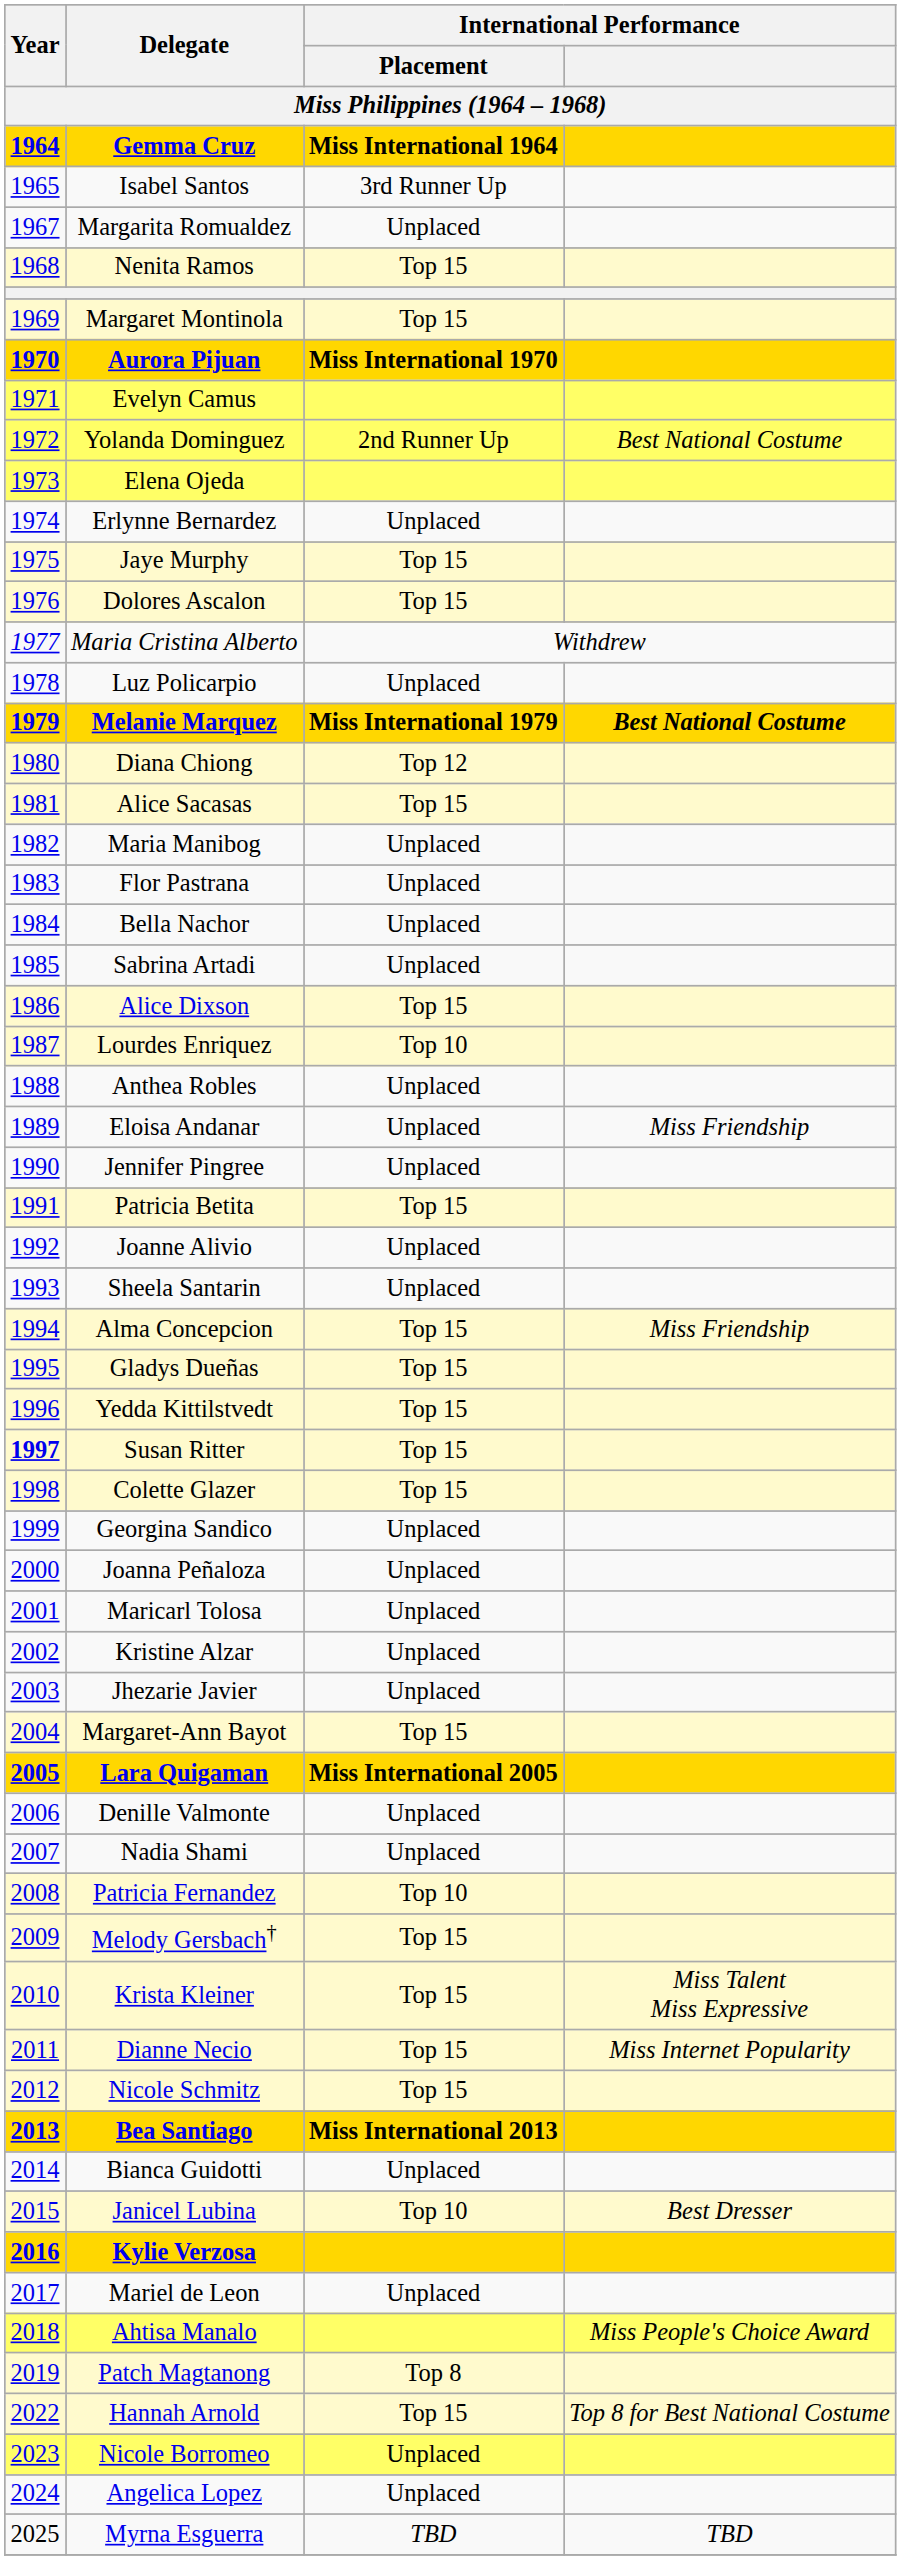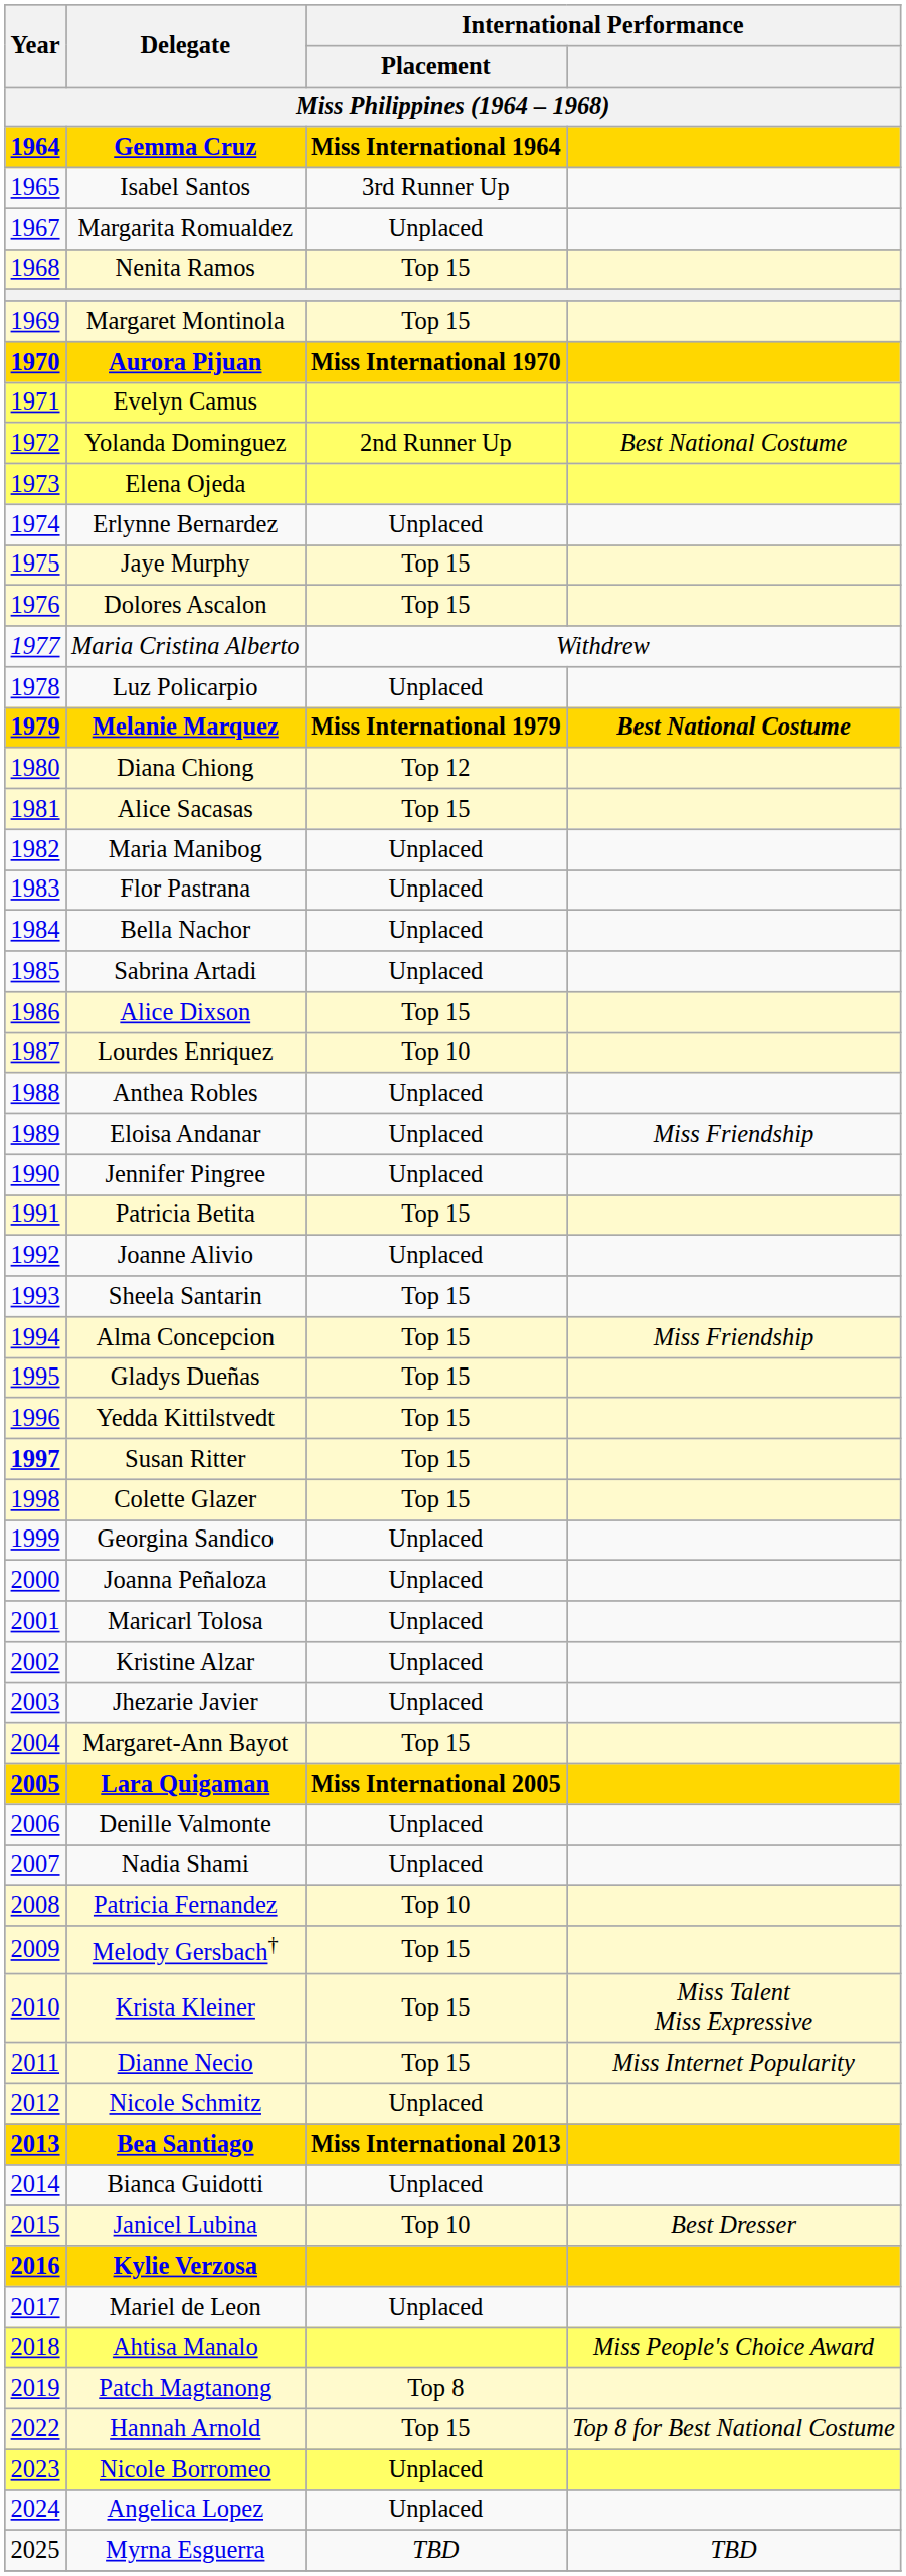 <table class="wikitable" style="font-size: 90%; text-align:center">
 <tr>
 <th rowspan="2">Year</th>
 <th rowspan="2">Delegate</th>
 <th colspan="2">International Performance</th>
 </tr>
 <tr>
 <th>Placement</th>
 <th></th>
 </tr>
 <tr>
 <th colspan="5"><em>Miss Philippines (1964 – 1968)</em></th>
 </tr>
 <tr style="background:Gold; font-weight:bold">
 <td><a href='#'>1964</a></td>
 <td><a href='#'>Gemma Cruz</a></td>
 <td>Miss International 1964</td>
 <td></td>
 </tr>
 <tr>
 <td><a href='#'>1965</a></td>
 <td>Isabel Santos</td>
 <td>3rd Runner Up</td>
 <td></td>
 </tr>
 <tr>
 <td><a href='#'>1967</a></td>
 <td>Margarita Romualdez</td>
 <td>Unplaced</td>
 <td></td>
 </tr>
 <tr style="background:#FFFACD;">
 <td><a href='#'>1968</a></td>
 <td>Nenita Ramos</td>
 <td>Top 15</td>
 <td></td>
 </tr>
 <tr>
 <th colspan="5"></th>
 </tr>
 <tr style="background:#FFFACD;">
 <td><a href='#'>1969</a></td>
 <td>Margaret Montinola</td>
 <td>Top 15</td>
 <td></td>
 </tr>
 <tr style="background:Gold; font-weight:bold">
 <td><a href='#'>1970</a></td>
 <td><a href='#'>Aurora Pijuan</a></td>
 <td>Miss International 1970</td>
 <td></td>
 </tr>
 <tr style="background:#FFFF66;">
 <td><a href='#'>1971</a></td>
 <td>Evelyn Camus</td>
 <td></td>
 <td></td>
 </tr>
 <tr style="background:#FFFF66;">
 <td><a href='#'>1972</a></td>
 <td>Yolanda Dominguez</td>
 <td>2nd Runner Up</td>
 <td><em>Best National Costume</em></td>
 </tr>
 <tr style="background:#FFFF66;">
 <td><a href='#'>1973</a></td>
 <td>Elena Ojeda</td>
 <td></td>
 <td></td>
 </tr>
 <tr>
 <td><a href='#'>1974</a></td>
 <td>Erlynne Bernardez</td>
 <td>Unplaced</td>
 <td></td>
 </tr>
 <tr style="background:#FFFACD;">
 <td><a href='#'>1975</a></td>
 <td>Jaye Murphy</td>
 <td>Top 15</td>
 <td></td>
 </tr>
 <tr style="background:#FFFACD;">
 <td><a href='#'>1976</a></td>
 <td>Dolores Ascalon</td>
 <td>Top 15</td>
 <td></td>
 </tr>
 <tr>
 <td><a href='#'><em>1977</em></a></td>
 <td><em>Maria Cristina Alberto</em></td>
 <td colspan="2"><em>Withdrew</em></td>
 </tr>
 <tr>
 <td><a href='#'>1978</a></td>
 <td>Luz Policarpio</td>
 <td>Unplaced</td>
 <td></td>
 </tr>
 <tr style="background:Gold; font-weight:bold">
 <td><a href='#'>1979</a></td>
 <td><a href='#'>Melanie Marquez</a></td>
 <td>Miss International 1979</td>
 <td><em>Best National Costume</em></td>
 </tr>
 <tr style="background:#FFFACD;">
 <td><a href='#'>1980</a></td>
 <td>Diana Chiong</td>
 <td>Top 12</td>
 <td></td>
 </tr>
 <tr style="background:#FFFACD;">
 <td><a href='#'>1981</a></td>
 <td>Alice Sacasas</td>
 <td>Top 15</td>
 <td></td>
 </tr>
 <tr>
 <td><a href='#'>1982</a></td>
 <td>Maria Manibog</td>
 <td>Unplaced</td>
 <td></td>
 </tr>
 <tr>
 <td><a href='#'>1983</a></td>
 <td>Flor Pastrana</td>
 <td>Unplaced</td>
 <td></td>
 </tr>
 <tr>
 <td><a href='#'>1984</a></td>
 <td>Bella Nachor</td>
 <td>Unplaced</td>
 <td></td>
 </tr>
 <tr>
 <td><a href='#'>1985</a></td>
 <td>Sabrina Artadi</td>
 <td>Unplaced</td>
 <td></td>
 </tr>
 <tr style="background:#FFFACD;">
 <td><a href='#'>1986</a></td>
 <td><a href='#'>Alice Dixson</a></td>
 <td>Top 15</td>
 <td></td>
 </tr>
 <tr style="background:#FFFACD;">
 <td><a href='#'>1987</a></td>
 <td>Lourdes Enriquez</td>
 <td>Top 10</td>
 <td></td>
 </tr>
 <tr>
 <td><a href='#'>1988</a></td>
 <td>Anthea Robles</td>
 <td>Unplaced</td>
 <td></td>
 </tr>
 <tr>
 <td><a href='#'>1989</a></td>
 <td>Eloisa Andanar</td>
 <td>Unplaced</td>
 <td><em>Miss Friendship</em></td>
 </tr>
 <tr>
 <td><a href='#'>1990</a></td>
 <td>Jennifer Pingree</td>
 <td>Unplaced</td>
 <td></td>
 </tr>
 <tr style="background:#FFFACD;">
 <td><a href='#'>1991</a></td>
 <td>Patricia Betita</td>
 <td>Top 15</td>
 <td></td>
 </tr>
 <tr>
 <td><a href='#'>1992</a></td>
 <td>Joanne Alivio</td>
 <td>Unplaced</td>
 <td></td>
 </tr>
 <tr>
 <td><a href='#'>1993</a></td>
 <td>Sheela Santarin</td>
-<td>Unplaced</td>
+<td>Top 15</td>
 <td></td>
 </tr>
 <tr style="background:#FFFACD;">
 <td><a href='#'>1994</a></td>
 <td>Alma Concepcion</td>
 <td>Top 15</td>
 <td><em>Miss Friendship</em></td>
 </tr>
 <tr style="background:#FFFACD;">
 <td><a href='#'>1995</a></td>
 <td>Gladys Dueñas</td>
 <td>Top 15</td>
 <td></td>
 </tr>
 <tr style="background:#FFFACD;">
 <td><a href='#'>1996</a></td>
 <td>Yedda Kittilstvedt</td>
 <td>Top 15</td>
 <td></td>
 </tr>
 <tr style="background:#FFFACD;">
 <td><strong><a href='#'>1997</a></strong></td>
 <td>Susan Ritter</td>
 <td>Top 15</td>
 <td></td>
 </tr>
 <tr style="background:#FFFACD;">
 <td><a href='#'>1998</a></td>
 <td>Colette Glazer</td>
 <td>Top 15</td>
 <td></td>
 </tr>
 <tr>
 <td><a href='#'>1999</a></td>
 <td>Georgina Sandico</td>
 <td>Unplaced</td>
 <td></td>
 </tr>
 <tr>
 <td><a href='#'>2000</a></td>
 <td>Joanna Peñaloza</td>
 <td>Unplaced</td>
 <td></td>
 </tr>
 <tr>
 <td><a href='#'>2001</a></td>
 <td>Maricarl Tolosa</td>
 <td>Unplaced</td>
 <td></td>
 </tr>
 <tr>
 <td><a href='#'>2002</a></td>
 <td>Kristine Alzar</td>
 <td>Unplaced</td>
 <td></td>
 </tr>
 <tr>
 <td><a href='#'>2003</a></td>
 <td>Jhezarie Javier</td>
 <td>Unplaced</td>
 <td></td>
 </tr>
 <tr style="background:#FFFACD;">
 <td><a href='#'>2004</a></td>
 <td>Margaret-Ann Bayot</td>
 <td>Top 15</td>
 <td></td>
 </tr>
 <tr style="background:Gold; font-weight:bold">
 <td><a href='#'>2005</a></td>
 <td><a href='#'>Lara Quigaman</a></td>
 <td>Miss International 2005</td>
 <td></td>
 </tr>
 <tr>
 <td><a href='#'>2006</a></td>
 <td>Denille Valmonte</td>
 <td>Unplaced</td>
 <td></td>
 </tr>
 <tr>
 <td><a href='#'>2007</a></td>
 <td>Nadia Shami</td>
 <td>Unplaced</td>
 <td></td>
 </tr>
 <tr style="background:#FFFACD;">
 <td><a href='#'>2008</a></td>
 <td><a href='#'>Patricia Fernandez</a></td>
 <td>Top 10</td>
 <td></td>
 </tr>
 <tr style="background:#FFFACD;">
 <td><a href='#'>2009</a></td>
 <td><a href='#'>Melody Gersbach</a><sup>†</sup></td>
 <td>Top 15</td>
 <td></td>
 </tr>
 <tr style="background:#FFFACD;">
 <td><a href='#'>2010</a></td>
 <td><a href='#'>Krista Kleiner</a></td>
 <td>Top 15</td>
 <td><em>Miss Talent</em><br><em>Miss Expressive</em></td>
 </tr>
 <tr style="background:#FFFACD;">
 <td><a href='#'>2011</a></td>
 <td><a href='#'>Dianne Necio</a></td>
 <td>Top 15</td>
 <td><em>Miss Internet Popularity</em></td>
 </tr>
 <tr style="background:#FFFACD;">
 <td><a href='#'>2012</a></td>
 <td><a href='#'>Nicole Schmitz</a></td>
-<td>Top 15</td>
+<td>Unplaced</td>
 <td></td>
 </tr>
 <tr style="background:Gold; font-weight:bold">
 <td><a href='#'>2013</a></td>
 <td><a href='#'>Bea Santiago</a></td>
 <td>Miss International 2013</td>
 <td></td>
 </tr>
 <tr>
 <td><a href='#'>2014</a></td>
 <td>Bianca Guidotti</td>
 <td>Unplaced</td>
 <td></td>
 </tr>
 <tr style="background:#FFFACD;">
 <td><a href='#'>2015</a></td>
 <td><a href='#'>Janicel Lubina</a></td>
 <td>Top 10</td>
 <td><em>Best Dresser</em></td>
 </tr>
 <tr style="background:Gold; font-weight:bold">
 <td><a href='#'>2016</a></td>
 <td><a href='#'>Kylie Verzosa</a></td>
 <td></td>
 <td></td>
 </tr>
 <tr>
 <td><a href='#'>2017</a></td>
 <td>Mariel de Leon</td>
 <td>Unplaced</td>
 <td></td>
 </tr>
 <tr style="background:#FFFF66;">
 <td><a href='#'>2018</a></td>
 <td><a href='#'>Ahtisa Manalo</a></td>
 <td></td>
 <td><em>Miss People's Choice Award</em></td>
 </tr>
 <tr style="background:#FFFACD;">
 <td><a href='#'>2019</a></td>
 <td><a href='#'>Patch Magtanong</a></td>
 <td>Top 8</td>
 <td></td>
 </tr>
 <tr style="background:#FFFACD;">
 <td><a href='#'>2022</a></td>
 <td><a href='#'>Hannah Arnold</a></td>
 <td>Top 15</td>
 <td><em>Top 8 for Best National Costume</em></td>
 </tr>
 <tr style="background:#FFFF66;">
 <td><a href='#'>2023</a></td>
 <td><a href='#'>Nicole Borromeo</a></td>
 <td>Unplaced</td>
 <td></td>
 </tr>
 <tr>
 <td><a href='#'>2024</a></td>
 <td><a href='#'>Angelica Lopez</a></td>
 <td>Unplaced</td>
 <td></td>
 </tr>
 <tr>
 <td>2025</td>
 <td><a href='#'>Myrna Esguerra</a></td>
 <td><em>TBD</em></td>
 <td><em>TBD</em></td>
 </tr>
 <tr>
 </tr>
 </table>
